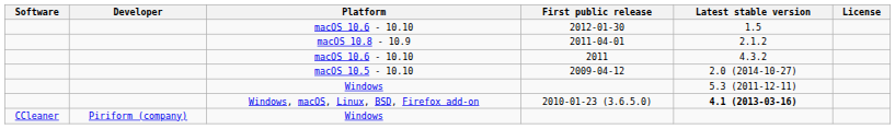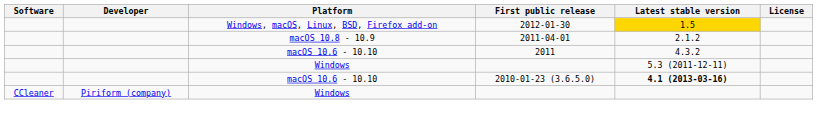 <table class="wikitable" style="text-align:center; width:100%;">
 <tr>
 <th>Software</th>
 <th>Developer</th>
 <th>Platform</th>
 <th>First public release</th>
 <th>Latest stable version</th>
 <th>License</th>
 </tr>
 <tr>
 <td></td>
 <td></td>
-<td><a href='#'>macOS 10.6</a> - 10.10</td>
+<td><a href='#'>Windows</a>, <a href='#'>macOS</a>, <a href='#'>Linux</a>, <a href='#'>BSD</a>, <a href='#'>Firefox add-on</a></td>
 <td>2012-01-30</td>
-<td>1.5</td>
+<td style="background: gold;">1.5</td>
 <td></td>
 </tr>
 <tr>
 <td></td>
 <td></td>
 <td><a href='#'>macOS 10.8</a> - 10.9</td>
 <td>2011-04-01</td>
 <td>2.1.2</td>
 <td></td>
 </tr>
 <tr>
 <td></td>
 <td></td>
 <td><a href='#'>macOS 10.6</a> - 10.10</td>
 <td>2011</td>
 <td>4.3.2</td>
 <td></td>
 </tr>
 <tr>
 <td></td>
 <td></td>
-<td><a href='#'>macOS 10.5</a> - 10.10</td>
-<td>2009-04-12</td>
-<td>2.0 (2014-10-27)</td>
-<td></td>
-</tr>
-<tr>
-<td></td>
-<td></td>
 <td><a href='#'>Windows</a></td>
 <td></td>
 <td>5.3 (2011-12-11)</td>
 <td></td>
 </tr>
 <tr>
 <td></td>
 <td></td>
-<td><a href='#'>Windows</a>, <a href='#'>macOS</a>, <a href='#'>Linux</a>, <a href='#'>BSD</a>, <a href='#'>Firefox add-on</a></td>
+<td><a href='#'>macOS 10.6</a> - 10.10</td>
 <td>2010-01-23 (3.6.5.0)</td>
 <td><strong>4.1 (2013-03-16)</strong></td>
 <td></td>
 </tr>
 <tr>
 <td><a href='#'>CCleaner</a></td>
 <td><a href='#'>Piriform (company)</a></td>
 <td><a href='#'>Windows</a></td>
 <td></td>
 <td></td>
 <td></td>
 </tr>
 </table>
